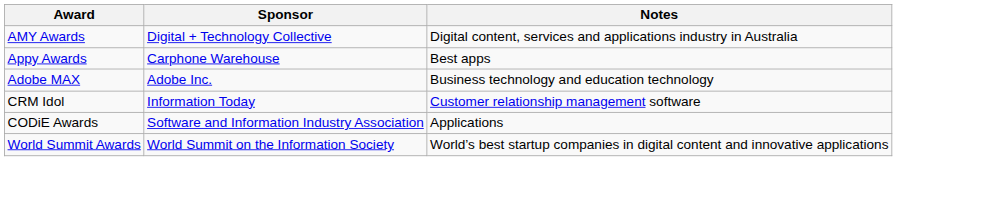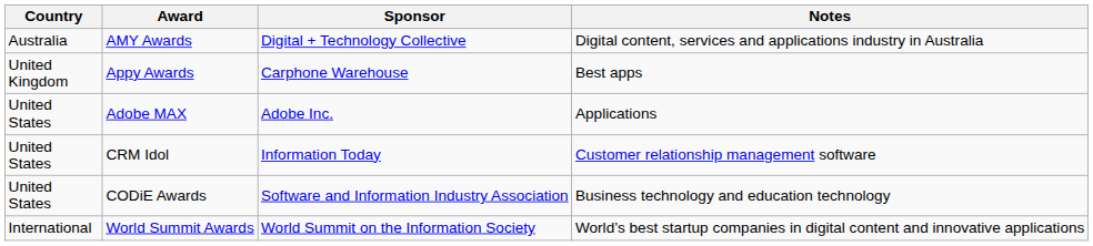 <table class="wikitable sortable">
 <tr>
+<th style="width:6em;">Country</th>
 <th>Award</th>
 <th>Sponsor</th>
 <th>Notes</th>
 </tr>
 <tr>
+<td>Australia</td>
 <td><a href='#'>AMY Awards</a></td>
 <td><a href='#'>Digital + Technology Collective</a></td>
 <td>Digital content, services and applications industry in Australia</td>
 </tr>
 <tr>
+<td>United Kingdom</td>
 <td><a href='#'>Appy Awards</a></td>
 <td><a href='#'>Carphone Warehouse</a></td>
 <td>Best apps</td>
 </tr>
 <tr>
+<td>United States</td>
 <td><a href='#'>Adobe MAX</a></td>
 <td><a href='#'>Adobe Inc.</a></td>
-<td>Business technology and education technology</td>
+<td>Applications</td>
 </tr>
 <tr>
+<td>United States</td>
 <td>CRM Idol</td>
 <td><a href='#'>Information Today</a></td>
 <td><a href='#'>Customer relationship management</a> software</td>
 </tr>
 <tr>
+<td>United States</td>
 <td>CODiE Awards</td>
 <td><a href='#'>Software and Information Industry Association</a></td>
-<td>Applications</td>
+<td>Business technology and education technology</td>
 </tr>
 <tr>
+<td>International</td>
 <td><a href='#'>World Summit Awards</a></td>
 <td><a href='#'>World Summit on the Information Society</a></td>
 <td>World’s best startup companies in digital content and innovative applications</td>
 </tr>
 </table>
